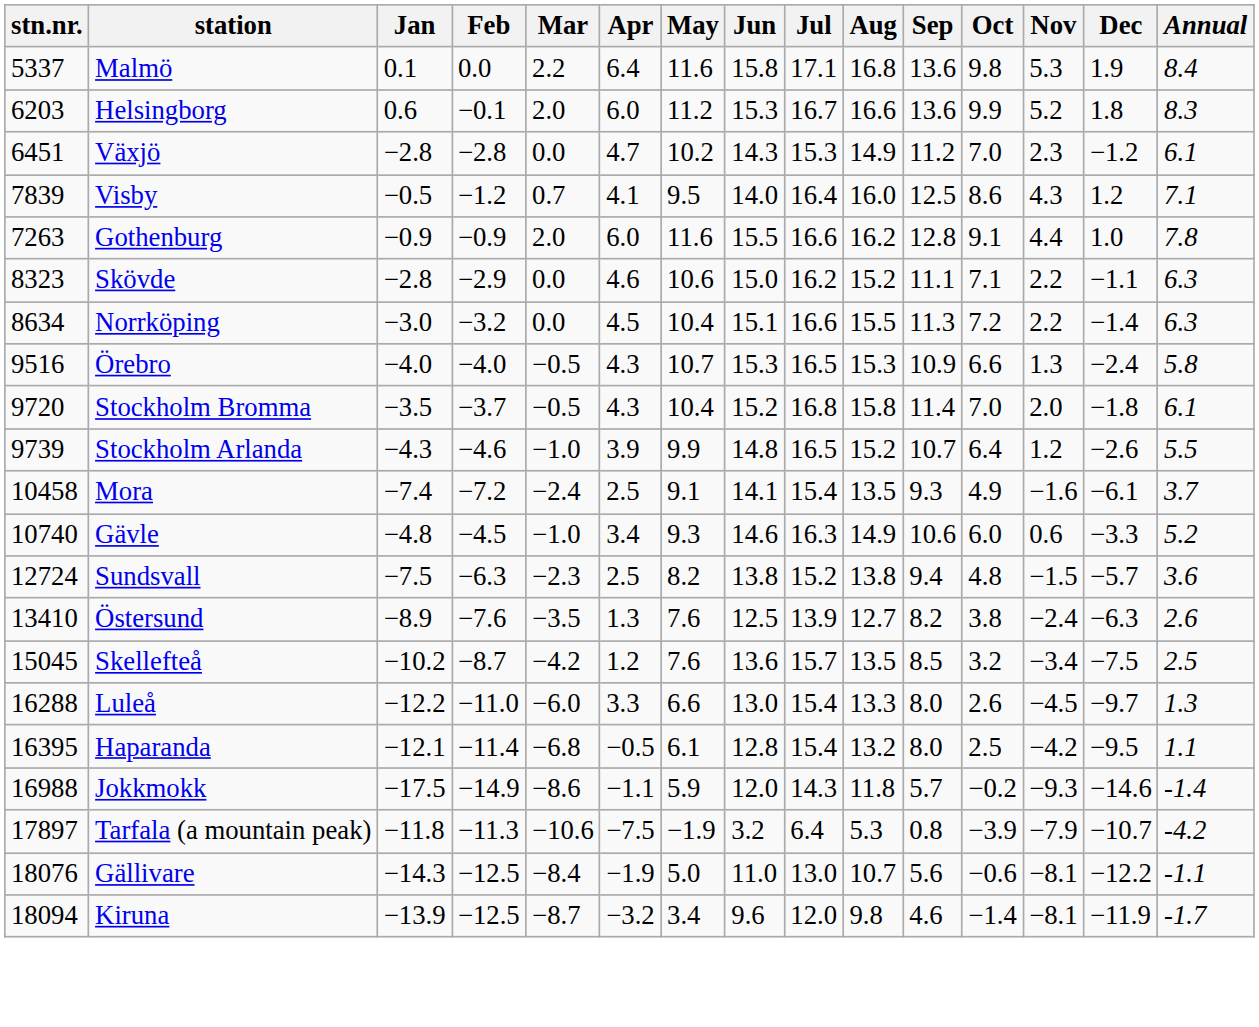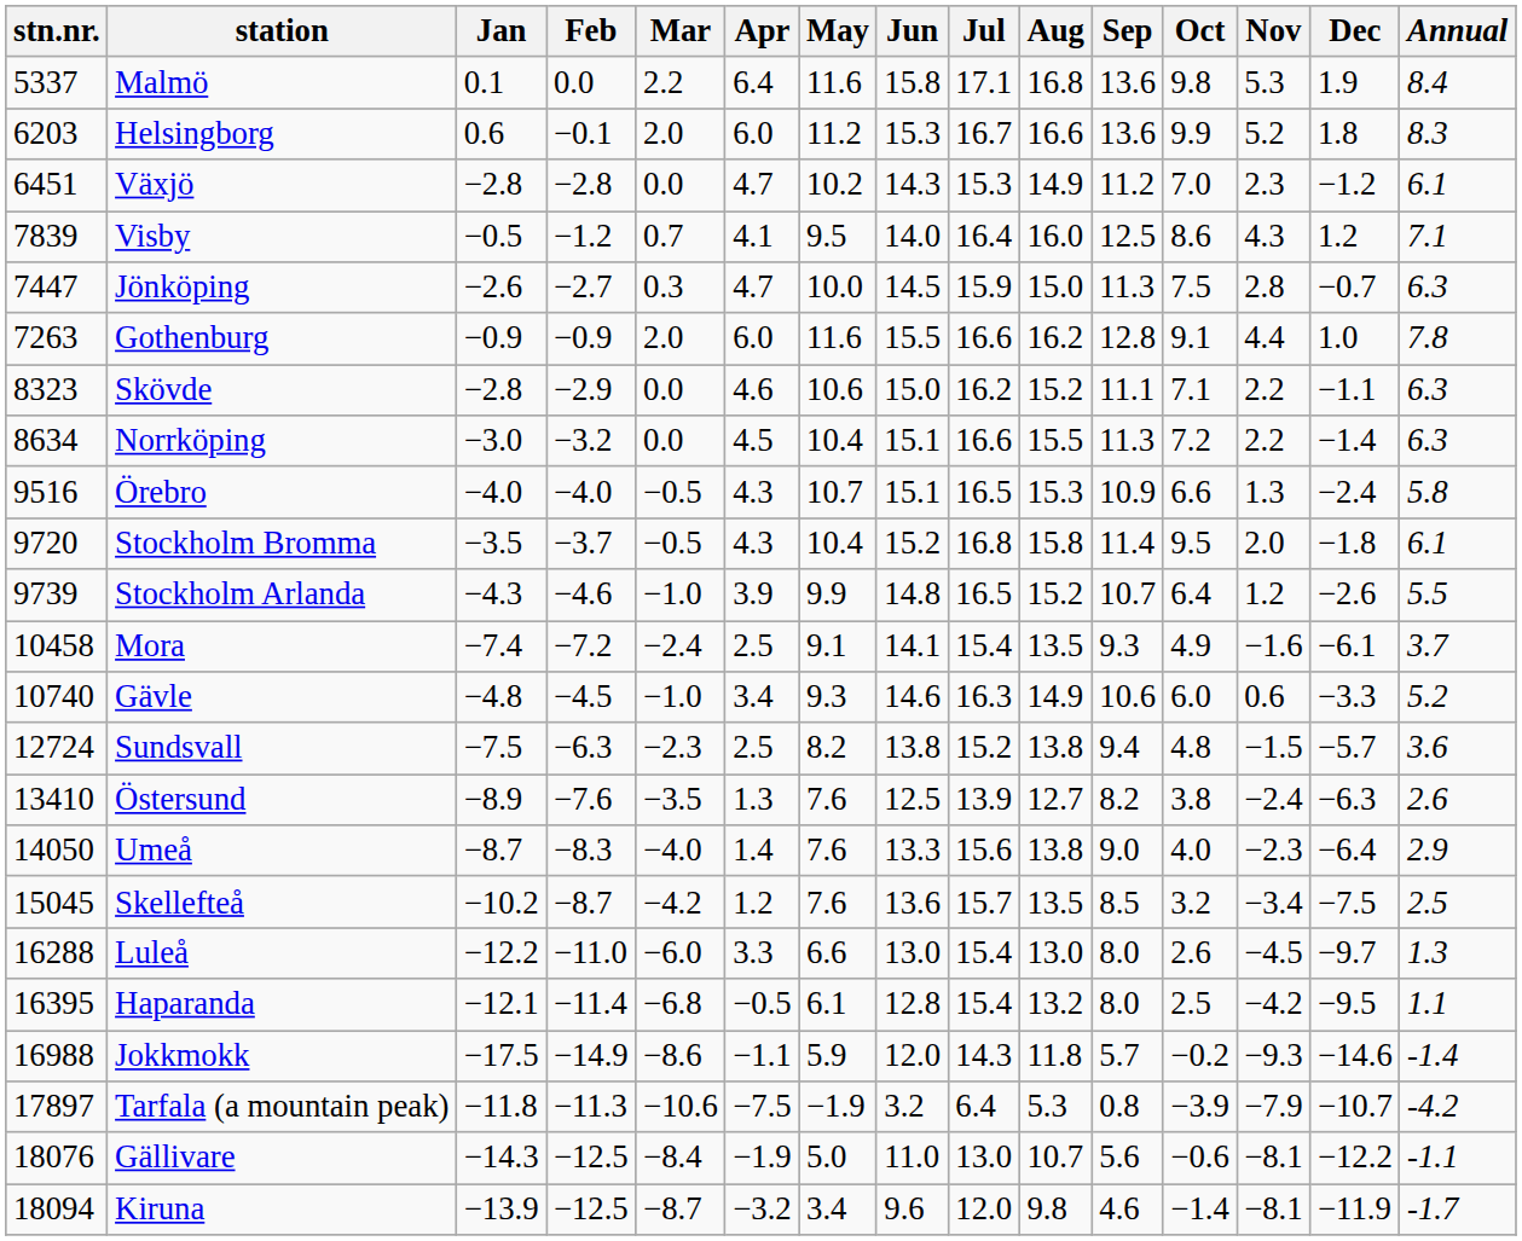 <table class="wikitable">
 <tr>
 <th>stn.nr.</th>
 <th>station</th>
 <th>Jan</th>
 <th>Feb</th>
 <th>Mar</th>
 <th>Apr</th>
 <th>May</th>
 <th>Jun</th>
 <th>Jul</th>
 <th>Aug</th>
 <th>Sep</th>
 <th>Oct</th>
 <th>Nov</th>
 <th>Dec</th>
 <th><em>Annual</em></th>
 </tr>
 <tr>
 <td>5337</td>
 <td><a href='#'>Malmö</a></td>
 <td>0.1</td>
 <td>0.0</td>
 <td>2.2</td>
 <td>6.4</td>
 <td>11.6</td>
 <td>15.8</td>
 <td>17.1</td>
 <td>16.8</td>
 <td>13.6</td>
 <td>9.8</td>
 <td>5.3</td>
 <td>1.9</td>
 <td><em>8.4</em></td>
 </tr>
 <tr>
 <td>6203</td>
 <td><a href='#'>Helsingborg</a></td>
 <td>0.6</td>
 <td>−0.1</td>
 <td>2.0</td>
 <td>6.0</td>
 <td>11.2</td>
 <td>15.3</td>
 <td>16.7</td>
 <td>16.6</td>
 <td>13.6</td>
 <td>9.9</td>
 <td>5.2</td>
 <td>1.8</td>
 <td><em>8.3</em></td>
 </tr>
 <tr>
 <td>6451</td>
 <td><a href='#'>Växjö</a></td>
 <td>−2.8</td>
 <td>−2.8</td>
 <td>0.0</td>
 <td>4.7</td>
 <td>10.2</td>
 <td>14.3</td>
 <td>15.3</td>
 <td>14.9</td>
 <td>11.2</td>
 <td>7.0</td>
 <td>2.3</td>
 <td>−1.2</td>
 <td><em>6.1</em></td>
 </tr>
 <tr>
 <td>7839</td>
 <td><a href='#'>Visby</a></td>
 <td>−0.5</td>
 <td>−1.2</td>
 <td>0.7</td>
 <td>4.1</td>
 <td>9.5</td>
 <td>14.0</td>
 <td>16.4</td>
 <td>16.0</td>
 <td>12.5</td>
 <td>8.6</td>
 <td>4.3</td>
 <td>1.2</td>
 <td><em>7.1</em></td>
 </tr>
 <tr>
+<td>7447</td>
+<td><a href='#'>Jönköping</a></td>
+<td>−2.6</td>
+<td>−2.7</td>
+<td>0.3</td>
+<td>4.7</td>
+<td>10.0</td>
+<td>14.5</td>
+<td>15.9</td>
+<td>15.0</td>
+<td>11.3</td>
+<td>7.5</td>
+<td>2.8</td>
+<td>−0.7</td>
+<td><em>6.3</em></td>
+</tr>
+<tr>
 <td>7263</td>
 <td><a href='#'>Gothenburg</a></td>
 <td>−0.9</td>
 <td>−0.9</td>
 <td>2.0</td>
 <td>6.0</td>
 <td>11.6</td>
 <td>15.5</td>
 <td>16.6</td>
 <td>16.2</td>
 <td>12.8</td>
 <td>9.1</td>
 <td>4.4</td>
 <td>1.0</td>
 <td><em>7.8</em></td>
 </tr>
 <tr>
 <td>8323</td>
 <td><a href='#'>Skövde</a></td>
 <td>−2.8</td>
 <td>−2.9</td>
 <td>0.0</td>
 <td>4.6</td>
 <td>10.6</td>
 <td>15.0</td>
 <td>16.2</td>
 <td>15.2</td>
 <td>11.1</td>
 <td>7.1</td>
 <td>2.2</td>
 <td>−1.1</td>
 <td><em>6.3</em></td>
 </tr>
 <tr>
 <td>8634</td>
 <td><a href='#'>Norrköping</a></td>
 <td>−3.0</td>
 <td>−3.2</td>
 <td>0.0</td>
 <td>4.5</td>
 <td>10.4</td>
 <td>15.1</td>
 <td>16.6</td>
 <td>15.5</td>
 <td>11.3</td>
 <td>7.2</td>
 <td>2.2</td>
 <td>−1.4</td>
 <td><em>6.3</em></td>
 </tr>
 <tr>
 <td>9516</td>
 <td><a href='#'>Örebro</a></td>
 <td>−4.0</td>
 <td>−4.0</td>
 <td>−0.5</td>
 <td>4.3</td>
 <td>10.7</td>
-<td>15.3</td>
+<td>15.1</td>
 <td>16.5</td>
 <td>15.3</td>
 <td>10.9</td>
 <td>6.6</td>
 <td>1.3</td>
 <td>−2.4</td>
 <td><em>5.8</em></td>
 </tr>
 <tr>
 <td>9720</td>
 <td><a href='#'>Stockholm Bromma</a></td>
 <td>−3.5</td>
 <td>−3.7</td>
 <td>−0.5</td>
 <td>4.3</td>
 <td>10.4</td>
 <td>15.2</td>
 <td>16.8</td>
 <td>15.8</td>
 <td>11.4</td>
-<td>7.0</td>
+<td>9.5</td>
 <td>2.0</td>
 <td>−1.8</td>
 <td><em>6.1</em></td>
 </tr>
 <tr>
 <td>9739</td>
 <td><a href='#'>Stockholm Arlanda</a></td>
 <td>−4.3</td>
 <td>−4.6</td>
 <td>−1.0</td>
 <td>3.9</td>
 <td>9.9</td>
 <td>14.8</td>
 <td>16.5</td>
 <td>15.2</td>
 <td>10.7</td>
 <td>6.4</td>
 <td>1.2</td>
 <td>−2.6</td>
 <td><em>5.5</em></td>
 </tr>
 <tr>
 <td>10458</td>
 <td><a href='#'>Mora</a></td>
 <td>−7.4</td>
 <td>−7.2</td>
 <td>−2.4</td>
 <td>2.5</td>
 <td>9.1</td>
 <td>14.1</td>
 <td>15.4</td>
 <td>13.5</td>
 <td>9.3</td>
 <td>4.9</td>
 <td>−1.6</td>
 <td>−6.1</td>
 <td><em>3.7</em></td>
 </tr>
 <tr>
 <td>10740</td>
 <td><a href='#'>Gävle</a></td>
 <td>−4.8</td>
 <td>−4.5</td>
 <td>−1.0</td>
 <td>3.4</td>
 <td>9.3</td>
 <td>14.6</td>
 <td>16.3</td>
 <td>14.9</td>
 <td>10.6</td>
 <td>6.0</td>
 <td>0.6</td>
 <td>−3.3</td>
 <td><em>5.2</em></td>
 </tr>
 <tr>
 <td>12724</td>
 <td><a href='#'>Sundsvall</a></td>
 <td>−7.5</td>
 <td>−6.3</td>
 <td>−2.3</td>
 <td>2.5</td>
 <td>8.2</td>
 <td>13.8</td>
 <td>15.2</td>
 <td>13.8</td>
 <td>9.4</td>
 <td>4.8</td>
 <td>−1.5</td>
 <td>−5.7</td>
 <td><em>3.6</em></td>
 </tr>
 <tr>
 <td>13410</td>
 <td><a href='#'>Östersund</a></td>
 <td>−8.9</td>
 <td>−7.6</td>
 <td>−3.5</td>
 <td>1.3</td>
 <td>7.6</td>
 <td>12.5</td>
 <td>13.9</td>
 <td>12.7</td>
 <td>8.2</td>
 <td>3.8</td>
 <td>−2.4</td>
 <td>−6.3</td>
 <td><em>2.6</em></td>
 </tr>
 <tr>
+<td>14050</td>
+<td><a href='#'>Umeå</a></td>
+<td>−8.7</td>
+<td>−8.3</td>
+<td>−4.0</td>
+<td>1.4</td>
+<td>7.6</td>
+<td>13.3</td>
+<td>15.6</td>
+<td>13.8</td>
+<td>9.0</td>
+<td>4.0</td>
+<td>−2.3</td>
+<td>−6.4</td>
+<td><em>2.9</em></td>
+</tr>
+<tr>
 <td>15045</td>
 <td><a href='#'>Skellefteå</a></td>
 <td>−10.2</td>
 <td>−8.7</td>
 <td>−4.2</td>
 <td>1.2</td>
 <td>7.6</td>
 <td>13.6</td>
 <td>15.7</td>
 <td>13.5</td>
 <td>8.5</td>
 <td>3.2</td>
 <td>−3.4</td>
 <td>−7.5</td>
 <td><em>2.5</em></td>
 </tr>
 <tr>
 <td>16288</td>
 <td><a href='#'>Luleå</a></td>
 <td>−12.2</td>
 <td>−11.0</td>
 <td>−6.0</td>
 <td>3.3</td>
 <td>6.6</td>
 <td>13.0</td>
 <td>15.4</td>
-<td>13.3</td>
+<td>13.0</td>
 <td>8.0</td>
 <td>2.6</td>
 <td>−4.5</td>
 <td>−9.7</td>
 <td><em>1.3</em></td>
 </tr>
 <tr>
 <td>16395</td>
 <td><a href='#'>Haparanda</a></td>
 <td>−12.1</td>
 <td>−11.4</td>
 <td>−6.8</td>
 <td>−0.5</td>
 <td>6.1</td>
 <td>12.8</td>
 <td>15.4</td>
 <td>13.2</td>
 <td>8.0</td>
 <td>2.5</td>
 <td>−4.2</td>
 <td>−9.5</td>
 <td><em>1.1</em></td>
 </tr>
 <tr>
 <td>16988</td>
 <td><a href='#'>Jokkmokk</a></td>
 <td>−17.5</td>
 <td>−14.9</td>
 <td>−8.6</td>
 <td>−1.1</td>
 <td>5.9</td>
 <td>12.0</td>
 <td>14.3</td>
 <td>11.8</td>
 <td>5.7</td>
 <td>−0.2</td>
 <td>−9.3</td>
 <td>−14.6</td>
 <td><em>-1.4</em></td>
 </tr>
 <tr>
 <td>17897</td>
 <td><a href='#'>Tarfala</a> (a mountain peak)</td>
 <td>−11.8</td>
 <td>−11.3</td>
 <td>−10.6</td>
 <td>−7.5</td>
 <td>−1.9</td>
 <td>3.2</td>
 <td>6.4</td>
 <td>5.3</td>
 <td>0.8</td>
 <td>−3.9</td>
 <td>−7.9</td>
 <td>−10.7</td>
 <td><em>-4.2</em></td>
 </tr>
 <tr>
 <td>18076</td>
 <td><a href='#'>Gällivare</a></td>
 <td>−14.3</td>
 <td>−12.5</td>
 <td>−8.4</td>
 <td>−1.9</td>
 <td>5.0</td>
 <td>11.0</td>
 <td>13.0</td>
 <td>10.7</td>
 <td>5.6</td>
 <td>−0.6</td>
 <td>−8.1</td>
 <td>−12.2</td>
 <td><em>-1.1</em></td>
 </tr>
 <tr>
 <td>18094</td>
 <td><a href='#'>Kiruna</a></td>
 <td>−13.9</td>
 <td>−12.5</td>
 <td>−8.7</td>
 <td>−3.2</td>
 <td>3.4</td>
 <td>9.6</td>
 <td>12.0</td>
 <td>9.8</td>
 <td>4.6</td>
 <td>−1.4</td>
 <td>−8.1</td>
 <td>−11.9</td>
 <td><em>-1.7</em></td>
 </tr>
 </table>
